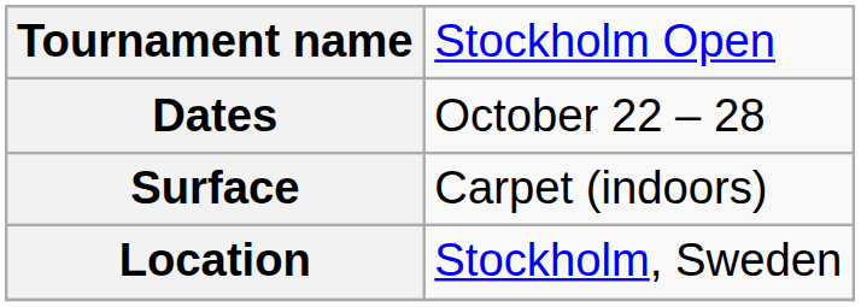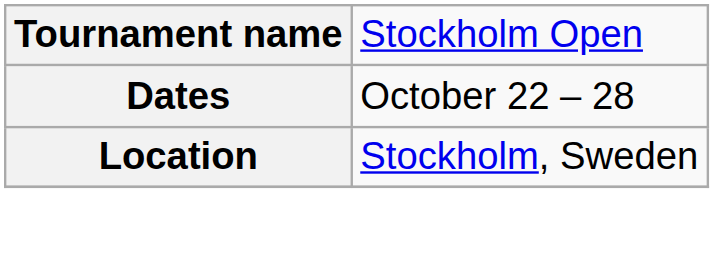 <table class="wikitable">
 <tr>
 <th>Tournament name</th>
 <td><a href='#'>Stockholm Open</a></td>
 </tr>
 <tr>
 <th>Dates</th>
 <td>October 22 – 28</td>
 </tr>
 <tr>
-<th>Surface</th>
-<td>Carpet (indoors)</td>
-</tr>
-<tr>
 <th>Location</th>
 <td><a href='#'>Stockholm</a>, Sweden</td>
 </tr>
 <tr>
 </tr>
 </table>
